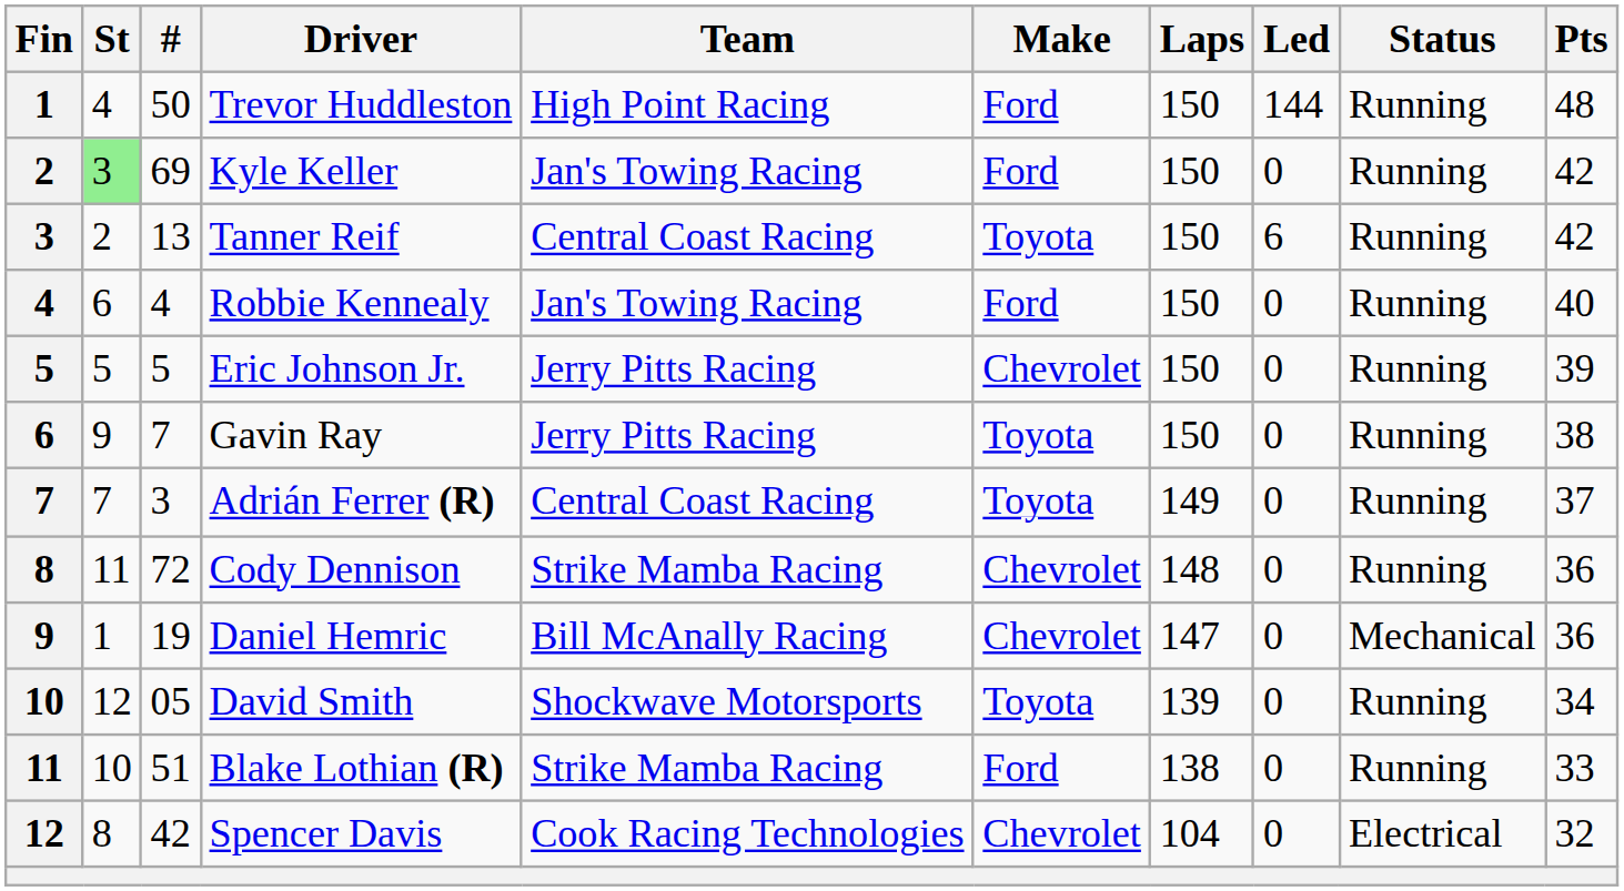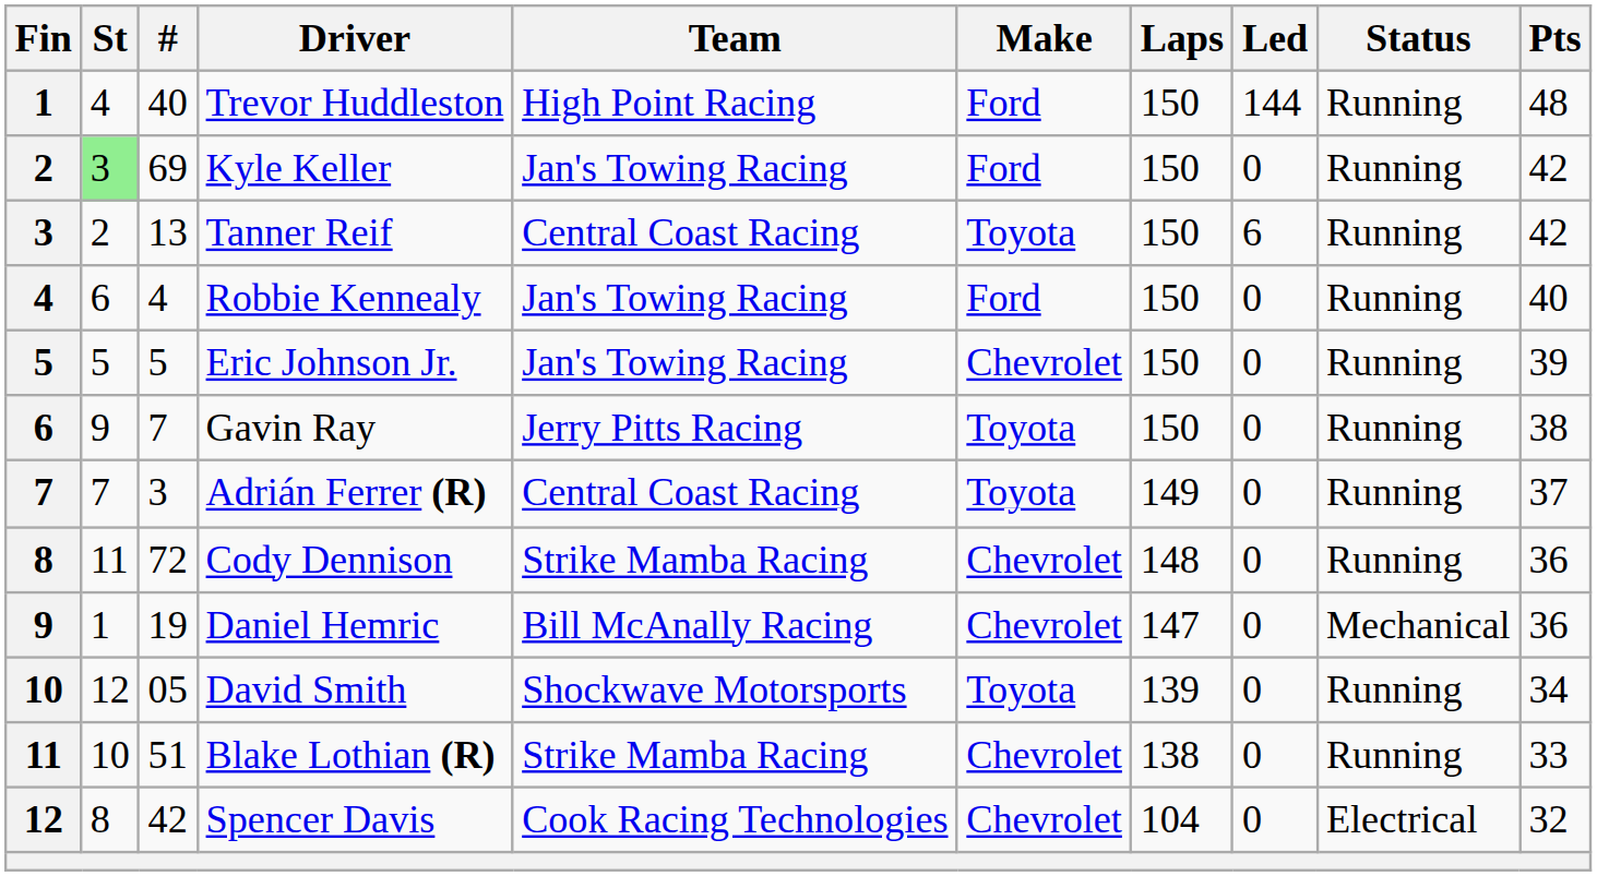 <table class="wikitable" style="font-size:95%">
 <tr>
 <th>Fin</th>
 <th>St</th>
 <th>#</th>
 <th>Driver</th>
 <th>Team</th>
 <th>Make</th>
 <th>Laps</th>
 <th>Led</th>
 <th>Status</th>
 <th>Pts</th>
 </tr>
 <tr>
 <th>1</th>
 <td>4</td>
-<td>50</td>
+<td>40</td>
 <td nowrap=""><a href='#'>Trevor Huddleston</a></td>
 <td><a href='#'>High Point Racing</a></td>
 <td><a href='#'>Ford</a></td>
 <td>150</td>
 <td>144</td>
 <td>Running</td>
 <td>48</td>
 </tr>
 <tr>
 <th>2</th>
 <td style="background: lightgreen;">3</td>
 <td>69</td>
 <td><a href='#'>Kyle Keller</a></td>
 <td><a href='#'>Jan's Towing Racing</a></td>
 <td><a href='#'>Ford</a></td>
 <td>150</td>
 <td>0</td>
 <td>Running</td>
 <td>42</td>
 </tr>
 <tr>
 <th>3</th>
 <td>2</td>
 <td>13</td>
 <td><a href='#'>Tanner Reif</a></td>
 <td><a href='#'>Central Coast Racing</a></td>
 <td><a href='#'>Toyota</a></td>
 <td>150</td>
 <td>6</td>
 <td>Running</td>
 <td>42</td>
 </tr>
 <tr>
 <th>4</th>
 <td>6</td>
 <td>4</td>
 <td><a href='#'>Robbie Kennealy</a></td>
 <td><a href='#'>Jan's Towing Racing</a></td>
 <td><a href='#'>Ford</a></td>
 <td>150</td>
 <td>0</td>
 <td>Running</td>
 <td>40</td>
 </tr>
 <tr>
 <th>5</th>
 <td>5</td>
 <td>5</td>
 <td><a href='#'>Eric Johnson Jr.</a></td>
-<td><a href='#'>Jerry Pitts Racing</a></td>
+<td><a href='#'>Jan's Towing Racing</a></td>
 <td><a href='#'>Chevrolet</a></td>
 <td>150</td>
 <td>0</td>
 <td>Running</td>
 <td>39</td>
 </tr>
 <tr>
 <th>6</th>
 <td>9</td>
 <td>7</td>
 <td>Gavin Ray</td>
 <td><a href='#'>Jerry Pitts Racing</a></td>
 <td><a href='#'>Toyota</a></td>
 <td>150</td>
 <td>0</td>
 <td>Running</td>
 <td>38</td>
 </tr>
 <tr>
 <th>7</th>
 <td>7</td>
 <td>3</td>
 <td><a href='#'>Adrián Ferrer</a> <strong>(R)</strong></td>
 <td><a href='#'>Central Coast Racing</a></td>
 <td><a href='#'>Toyota</a></td>
 <td>149</td>
 <td>0</td>
 <td>Running</td>
 <td>37</td>
 </tr>
 <tr>
 <th>8</th>
 <td>11</td>
 <td>72</td>
 <td><a href='#'>Cody Dennison</a></td>
 <td><a href='#'>Strike Mamba Racing</a></td>
 <td><a href='#'>Chevrolet</a></td>
 <td>148</td>
 <td>0</td>
 <td>Running</td>
 <td>36</td>
 </tr>
 <tr>
 <th>9</th>
 <td>1</td>
 <td>19</td>
 <td><a href='#'>Daniel Hemric</a></td>
 <td><a href='#'>Bill McAnally Racing</a></td>
 <td><a href='#'>Chevrolet</a></td>
 <td>147</td>
 <td>0</td>
 <td>Mechanical</td>
 <td>36</td>
 </tr>
 <tr>
 <th>10</th>
 <td>12</td>
 <td>05</td>
 <td><a href='#'>David Smith</a></td>
 <td><a href='#'>Shockwave Motorsports</a></td>
 <td><a href='#'>Toyota</a></td>
 <td>139</td>
 <td>0</td>
 <td>Running</td>
 <td>34</td>
 </tr>
 <tr>
 <th>11</th>
 <td>10</td>
 <td>51</td>
 <td><a href='#'>Blake Lothian</a> <strong>(R)</strong></td>
 <td><a href='#'>Strike Mamba Racing</a></td>
-<td><a href='#'>Ford</a></td>
+<td><a href='#'>Chevrolet</a></td>
 <td>138</td>
 <td>0</td>
 <td>Running</td>
 <td>33</td>
 </tr>
 <tr>
 <th>12</th>
 <td>8</td>
 <td>42</td>
 <td><a href='#'>Spencer Davis</a></td>
 <td nowrap=""><a href='#'>Cook Racing Technologies</a></td>
 <td><a href='#'>Chevrolet</a></td>
 <td>104</td>
 <td>0</td>
 <td>Electrical</td>
 <td>32</td>
 </tr>
 <tr>
 <th colspan="10"></th>
 </tr>
 </table>
